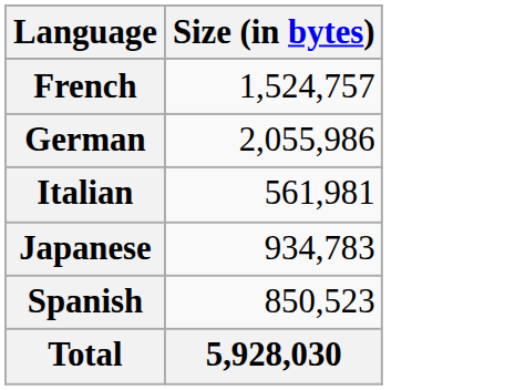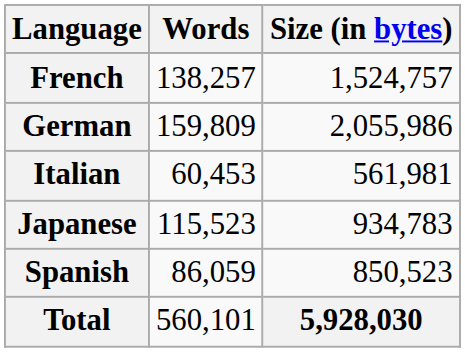 <table class="wikitable">
 <tr>
 <th>Language</th>
+<th>Words</th>
 <th>Size (in <a href='#'>bytes</a>)</th>
 </tr>
 <tr>
 <th>French</th>
+<td align="right">138,257</td>
 <td align="right">1,524,757</td>
 </tr>
 <tr>
 <th>German</th>
+<td align="right">159,809</td>
 <td align="right">2,055,986</td>
 </tr>
 <tr>
 <th>Italian</th>
+<td align="right">60,453</td>
 <td align="right">561,981</td>
 </tr>
 <tr>
 <th>Japanese</th>
+<td align="right">115,523</td>
 <td align="right">934,783</td>
 </tr>
 <tr>
 <th>Spanish</th>
+<td align="right">86,059</td>
 <td align="right">850,523</td>
 </tr>
 <tr>
 <th>Total</th>
+<td align="right">560,101</td>
 <th>5,928,030</th>
 </tr>
 </table>
